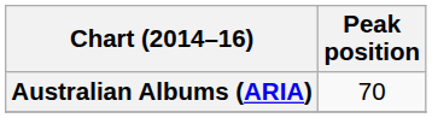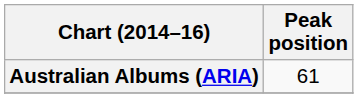 <table class="wikitable sortable plainrowheaders" style="text-align:center;">
 <tr>
 <th>Chart (2014–16)</th>
 <th>Peak<br>position</th>
 </tr>
 <tr>
 <th scope="row">Australian Albums (<a href='#'>ARIA</a>)</th>
-<td>70</td>
+<td>61</td>
 </tr>
 <tr>
 </tr>
 <tr>
 </tr>
 <tr>
 </tr>
 </table>
